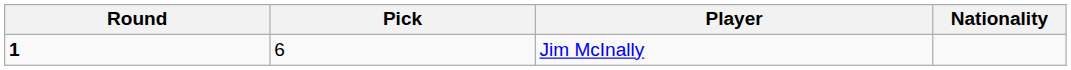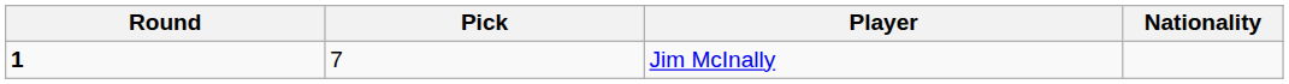 <table class="wikitable">
 <tr>
 <th bgcolor="#DDDDFF" width="20%">Round</th>
 <th bgcolor="#DDDDFF" width="20%">Pick</th>
 <th bgcolor="#DDDDFF" width="30%">Player</th>
 <th bgcolor="#DDDDFF" width="10%">Nationality</th>
 </tr>
 <tr>
 <td><strong>1</strong></td>
-<td>6</td>
+<td>7</td>
 <td><a href='#'>Jim McInally</a></td>
 <td></td>
 </tr>
 </table>
